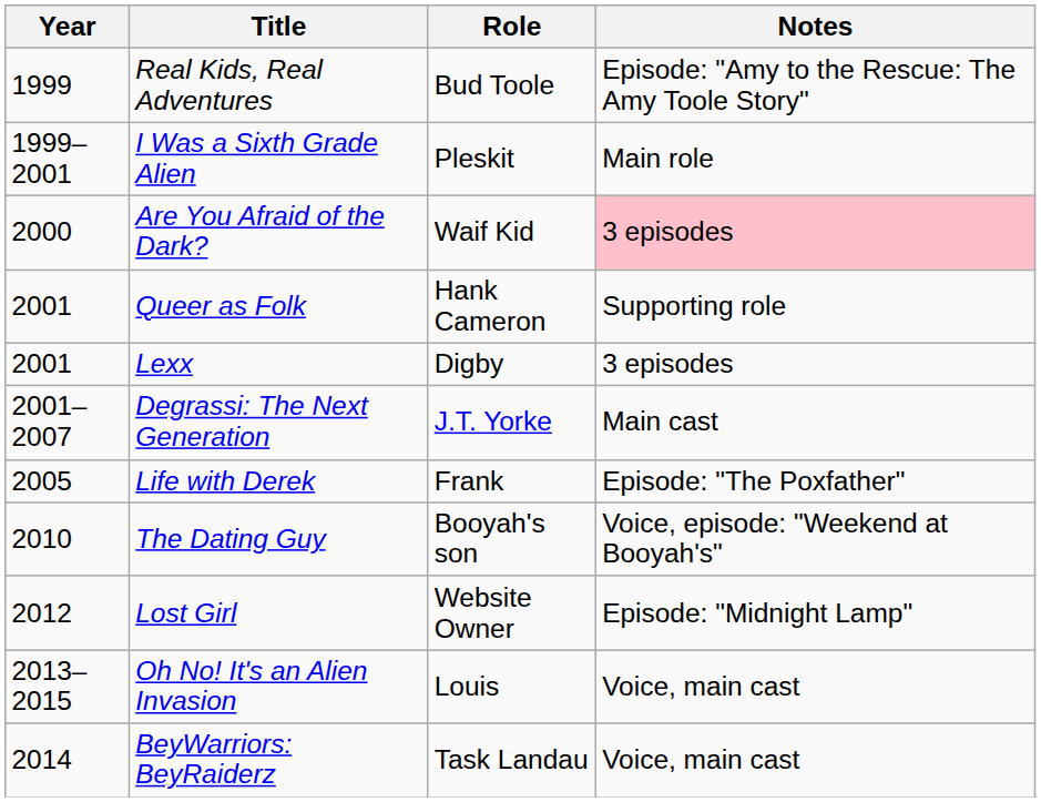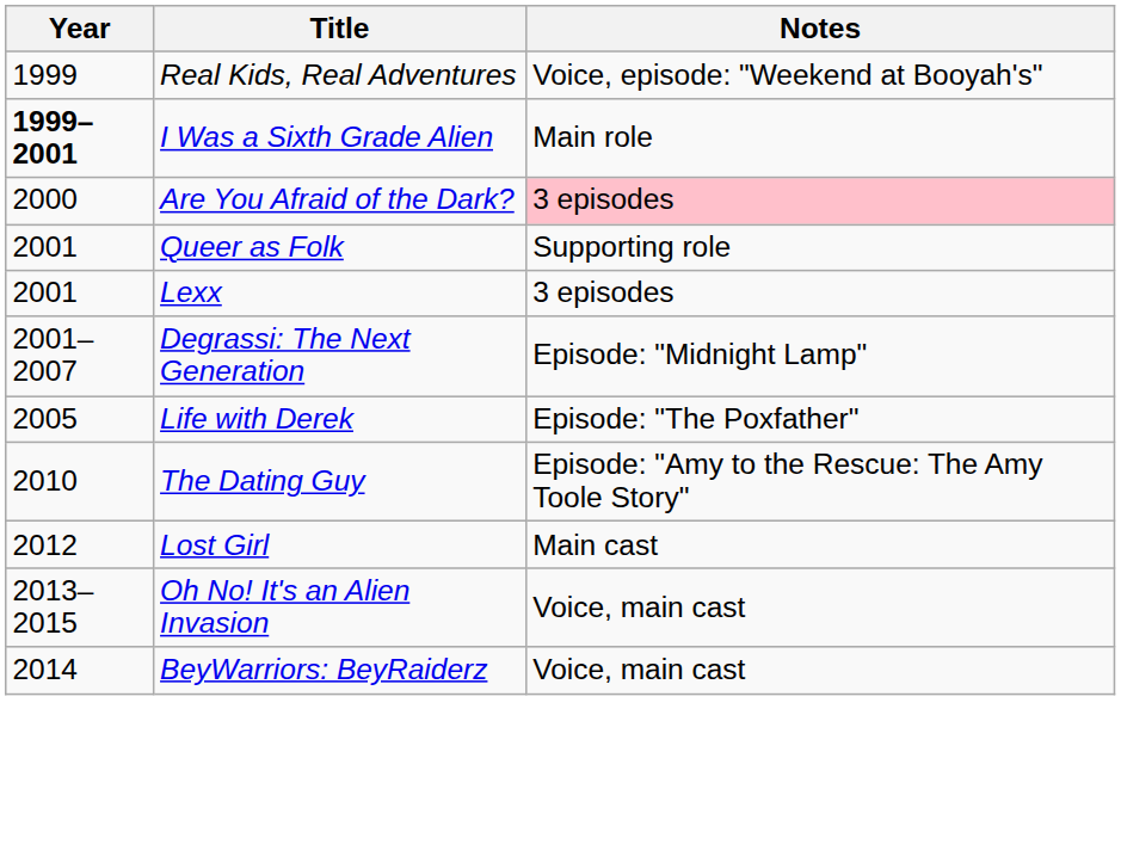 <table class="wikitable sortable">
 <tr>
 <th>Year</th>
 <th>Title</th>
-<th>Role</th>
 <th class="unsortable">Notes</th>
 </tr>
 <tr>
 <td>1999</td>
 <td><em>Real Kids, Real Adventures</em></td>
-<td>Bud Toole</td>
-<td>Episode: "Amy to the Rescue: The Amy Toole Story"</td>
+<td>Voice, episode: "Weekend at Booyah's"</td>
 </tr>
 <tr>
-<td>1999–2001</td>
+<td><strong>1999–2001</strong></td>
 <td><em><a href='#'>I Was a Sixth Grade Alien</a></em></td>
-<td>Pleskit</td>
 <td>Main role</td>
 </tr>
 <tr>
 <td>2000</td>
 <td><em><a href='#'>Are You Afraid of the Dark?</a></em></td>
-<td>Waif Kid</td>
 <td style="background: pink;">3 episodes</td>
 </tr>
 <tr>
 <td>2001</td>
 <td><em><a href='#'>Queer as Folk</a></em></td>
-<td>Hank Cameron</td>
 <td>Supporting role</td>
 </tr>
 <tr>
 <td>2001</td>
 <td><em><a href='#'>Lexx</a></em></td>
-<td>Digby</td>
 <td>3 episodes</td>
 </tr>
 <tr>
 <td>2001–2007</td>
 <td><em><a href='#'>Degrassi: The Next Generation</a></em></td>
-<td><a href='#'>J.T. Yorke</a></td>
-<td>Main cast</td>
+<td>Episode: "Midnight Lamp"</td>
 </tr>
 <tr>
 <td>2005</td>
 <td><em><a href='#'>Life with Derek</a></em></td>
-<td>Frank</td>
 <td>Episode: "The Poxfather"</td>
 </tr>
 <tr>
 <td>2010</td>
 <td><em><a href='#'>The Dating Guy</a></em></td>
-<td>Booyah's son</td>
-<td>Voice, episode: "Weekend at Booyah's"</td>
+<td>Episode: "Amy to the Rescue: The Amy Toole Story"</td>
 </tr>
 <tr>
 <td>2012</td>
 <td><em><a href='#'>Lost Girl</a></em></td>
-<td>Website Owner</td>
-<td>Episode: "Midnight Lamp"</td>
+<td>Main cast</td>
 </tr>
 <tr>
 <td>2013–2015</td>
 <td><em><a href='#'>Oh No! It's an Alien Invasion</a></em></td>
-<td>Louis</td>
 <td>Voice, main cast</td>
 </tr>
 <tr>
 <td>2014</td>
 <td><em><a href='#'>BeyWarriors: BeyRaiderz</a></em></td>
-<td>Task Landau</td>
 <td>Voice, main cast</td>
 </tr>
 </table>
